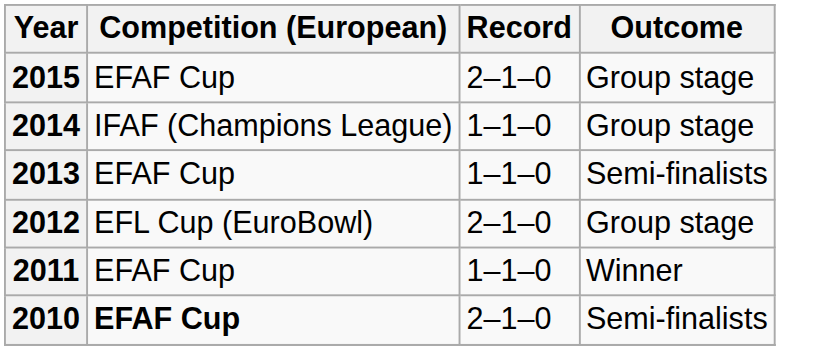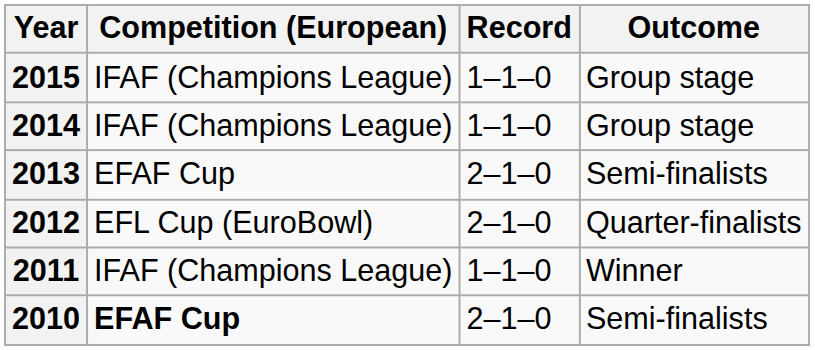 <table class="wikitable">
 <tr>
 <th>Year</th>
 <th>Competition (European)</th>
 <th>Record</th>
 <th>Outcome</th>
 </tr>
 <tr>
 <th>2015</th>
-<td>EFAF Cup</td>
-<td>2–1–0</td>
+<td>IFAF (Champions League)</td>
+<td>1–1–0</td>
 <td>Group stage</td>
 </tr>
 <tr>
 <th>2014</th>
 <td>IFAF (Champions League)</td>
 <td>1–1–0</td>
 <td>Group stage</td>
 </tr>
 <tr>
 <th>2013</th>
 <td>EFAF Cup</td>
-<td>1–1–0</td>
+<td>2–1–0</td>
 <td>Semi-finalists</td>
 </tr>
 <tr>
 <th>2012</th>
 <td>EFL Cup (EuroBowl)</td>
 <td>2–1–0</td>
-<td>Group stage</td>
+<td>Quarter-finalists</td>
 </tr>
 <tr>
 <th>2011</th>
-<td>EFAF Cup</td>
+<td>IFAF (Champions League)</td>
 <td>1–1–0</td>
 <td>Winner</td>
 </tr>
 <tr>
 <th>2010</th>
 <td><strong>EFAF Cup</strong></td>
 <td>2–1–0</td>
 <td>Semi-finalists</td>
 </tr>
 <tr>
 </tr>
 </table>
